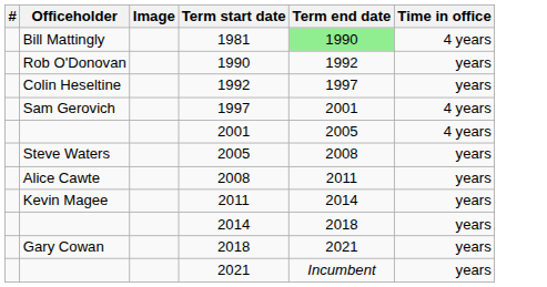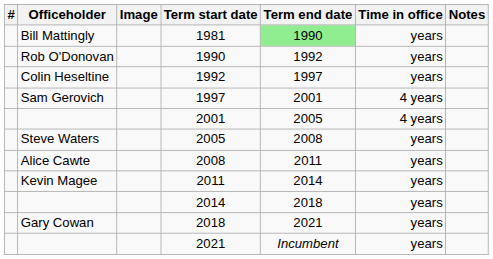 <table class='wikitable sortable'>
 <tr>
 <th>#</th>
 <th>Officeholder</th>
 <th>Image</th>
 <th>Term start date</th>
 <th>Term end date</th>
 <th>Time in office</th>
+<th>Notes</th>
 </tr>
 <tr>
 <td align=center></td>
 <td>Bill Mattingly</td>
 <td></td>
 <td align=center>1981</td>
 <td align=center style="background: lightgreen;">1990</td>
-<td align=right>4 years</td>
+<td align=right> years</td>
+<td></td>
 </tr>
 <tr>
 <td align=center></td>
 <td>Rob O'Donovan</td>
 <td></td>
 <td align=center>1990</td>
 <td align=center>1992</td>
 <td align=right> years</td>
+<td></td>
 </tr>
 <tr>
 <td align=center></td>
 <td>Colin Heseltine</td>
 <td></td>
 <td align=center>1992</td>
 <td align=center>1997</td>
 <td align=right> years</td>
+<td></td>
 </tr>
 <tr>
 <td align=center></td>
 <td>Sam Gerovich</td>
 <td></td>
 <td align=center>1997</td>
 <td align=center>2001</td>
 <td align=right>4 years</td>
+<td></td>
 </tr>
 <tr>
 <td align=center></td>
 <td></td>
 <td></td>
 <td align=center>2001</td>
 <td align=center>2005</td>
 <td align=right>4 years</td>
+<td></td>
 </tr>
 <tr>
 <td align=center></td>
 <td>Steve Waters</td>
 <td></td>
 <td align=center>2005</td>
 <td align=center>2008</td>
 <td align=right> years</td>
+<td></td>
 </tr>
 <tr>
 <td align=center></td>
 <td>Alice Cawte</td>
 <td></td>
 <td align=center>2008</td>
 <td align=center>2011</td>
 <td align=right> years</td>
+<td></td>
 </tr>
 <tr>
 <td align=center></td>
 <td>Kevin Magee</td>
 <td></td>
 <td align=center>2011</td>
 <td align=center>2014</td>
 <td align=right> years</td>
+<td></td>
 </tr>
 <tr>
 <td align=center></td>
 <td></td>
 <td></td>
 <td align=center>2014</td>
 <td align=center>2018</td>
 <td align=right> years</td>
+<td></td>
 </tr>
 <tr>
 <td align=center></td>
 <td>Gary Cowan</td>
 <td></td>
 <td align=center>2018</td>
 <td align=center>2021</td>
 <td align=right> years</td>
+<td></td>
 </tr>
 <tr>
 <td align=center></td>
 <td></td>
 <td></td>
 <td align=center>2021</td>
 <td align=center><em>Incumbent</em></td>
 <td align=right> years</td>
+<td></td>
 </tr>
 </table>
